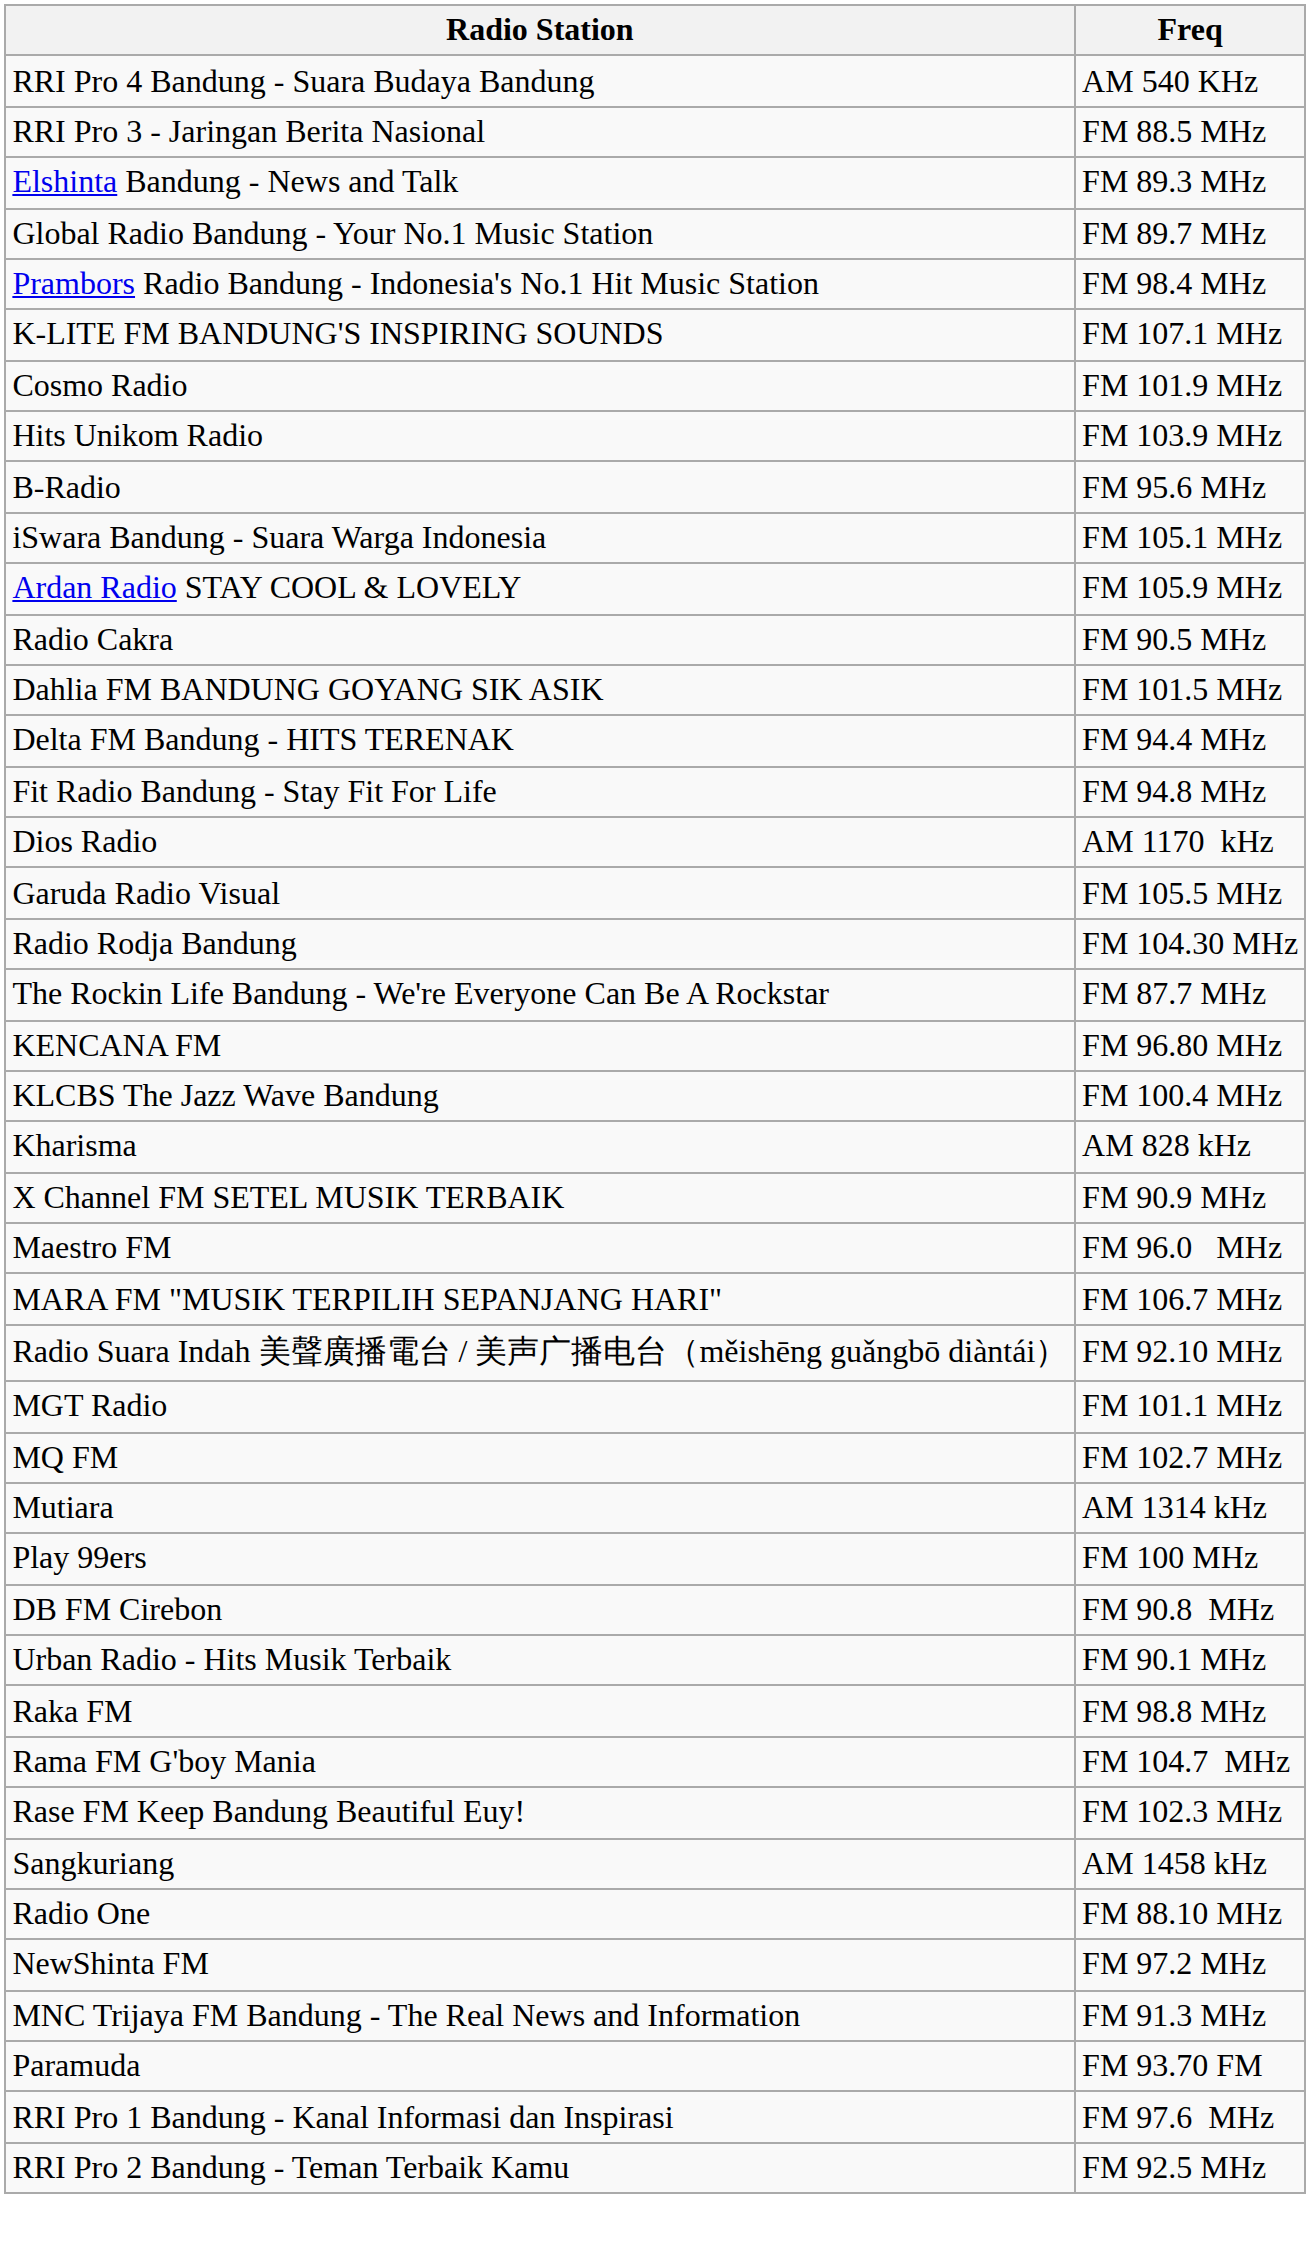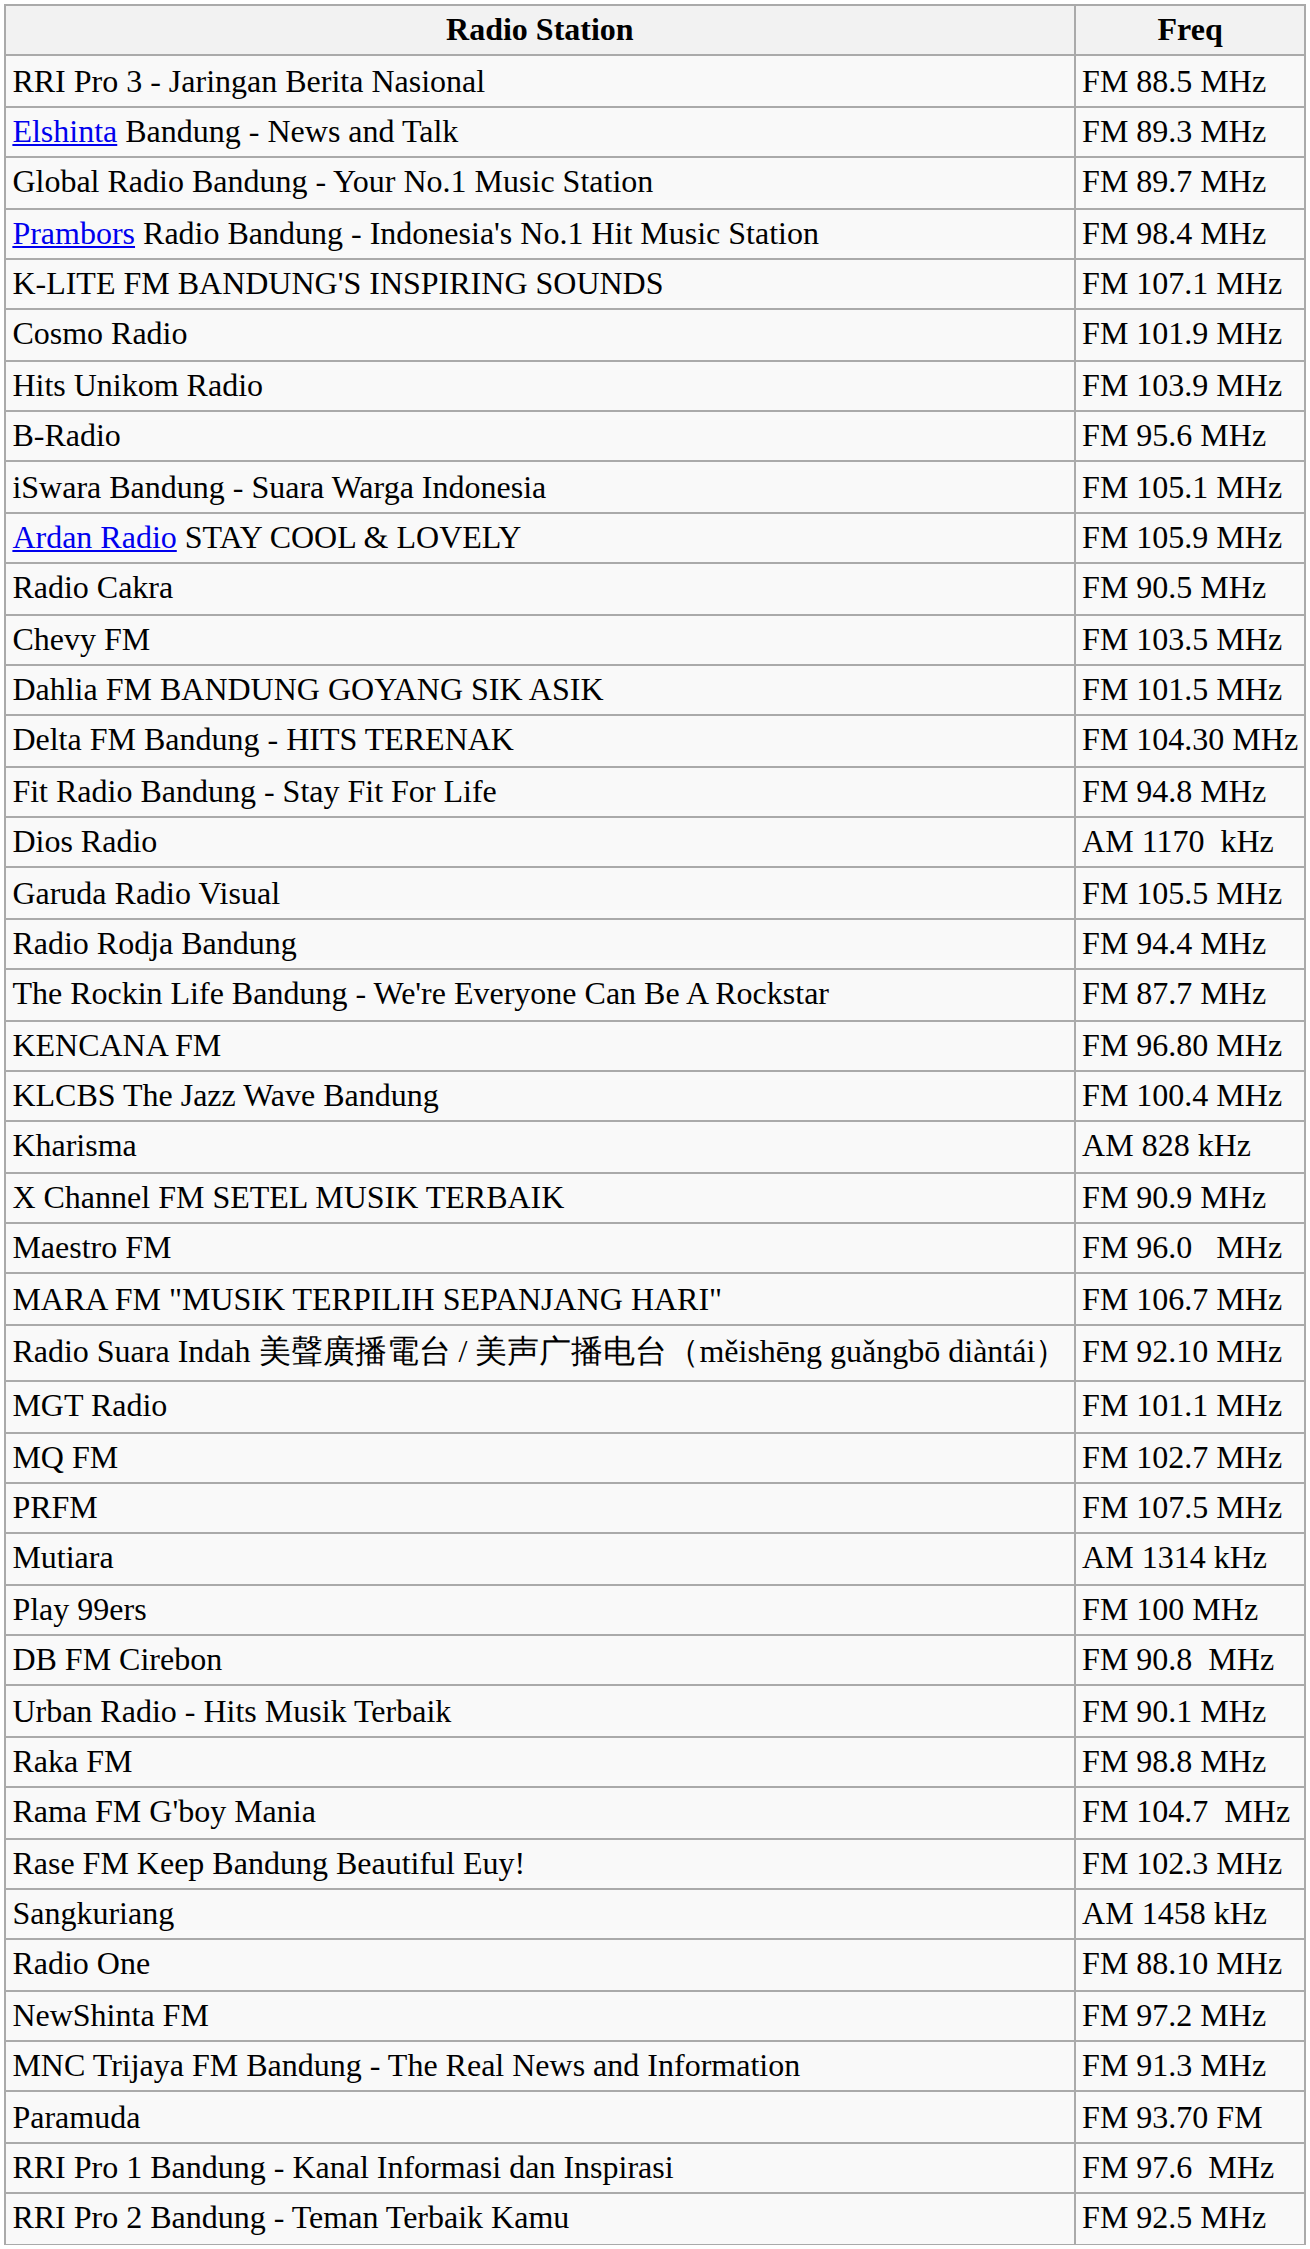 <table class="wikitable sortable">
 <tr>
 <th>Radio Station</th>
 <th>Freq</th>
-</tr>
-<tr>
-<td>RRI Pro 4 Bandung - Suara Budaya Bandung</td>
-<td>AM 540 KHz</td>
 </tr>
 <tr>
 <td>RRI Pro 3 - Jaringan Berita Nasional</td>
 <td>FM 88.5 MHz</td>
 </tr>
 <tr>
 <td><a href='#'>Elshinta</a> Bandung - News and Talk</td>
 <td>FM 89.3 MHz</td>
 </tr>
 <tr>
 <td>Global Radio Bandung - Your No.1 Music Station</td>
 <td>FM 89.7 MHz</td>
 </tr>
 <tr>
 <td><a href='#'>Prambors</a> Radio Bandung - Indonesia's No.1 Hit Music Station</td>
 <td>FM 98.4 MHz</td>
 </tr>
 <tr>
 <td>K-LITE FM  BANDUNG'S INSPIRING SOUNDS</td>
 <td>FM 107.1 MHz</td>
 </tr>
 <tr>
 <td>Cosmo Radio</td>
 <td>FM 101.9 MHz</td>
 </tr>
 <tr>
 <td>Hits Unikom Radio </td>
 <td>FM 103.9 MHz</td>
 </tr>
 <tr>
 <td>B-Radio</td>
 <td>FM 95.6 MHz</td>
 </tr>
 <tr>
 <td>iSwara Bandung - Suara Warga Indonesia</td>
 <td>FM 105.1 MHz</td>
 </tr>
 <tr>
 <td><a href='#'>Ardan Radio</a> STAY COOL & LOVELY</td>
 <td>FM 105.9 MHz</td>
 </tr>
 <tr>
 <td>Radio Cakra </td>
 <td>FM 90.5 MHz</td>
 </tr>
 <tr>
+<td>Chevy FM</td>
+<td>FM 103.5 MHz</td>
+</tr>
+<tr>
 <td>Dahlia FM BANDUNG GOYANG SIK ASIK</td>
 <td>FM 101.5 MHz</td>
 </tr>
 <tr>
 <td>Delta FM Bandung - HITS TERENAK</td>
-<td>FM 94.4 MHz</td>
+<td>FM 104.30 MHz</td>
 </tr>
 <tr>
 <td>Fit Radio Bandung - Stay Fit For Life</td>
 <td>FM 94.8 MHz</td>
 </tr>
 <tr>
 <td>Dios Radio</td>
 <td>AM 1170  kHz</td>
 </tr>
 <tr>
 <td>Garuda Radio Visual</td>
 <td>FM 105.5 MHz</td>
 </tr>
 <tr>
 <td>Radio Rodja Bandung</td>
-<td>FM 104.30 MHz</td>
+<td>FM 94.4 MHz</td>
 </tr>
 <tr>
 <td>The Rockin Life Bandung - We're Everyone Can Be A Rockstar</td>
 <td>FM 87.7 MHz</td>
 </tr>
 <tr>
 <td>KENCANA FM </td>
 <td>FM 96.80 MHz</td>
 </tr>
 <tr>
 <td>KLCBS The Jazz Wave Bandung </td>
 <td>FM 100.4 MHz</td>
 </tr>
 <tr>
 <td>Kharisma</td>
 <td>AM 828 kHz</td>
 </tr>
 <tr>
 <td>X Channel FM SETEL MUSIK TERBAIK</td>
 <td>FM 90.9 MHz</td>
 </tr>
 <tr>
 <td>Maestro FM</td>
 <td>FM 96.0   MHz</td>
 </tr>
 <tr>
 <td>MARA FM "MUSIK TERPILIH SEPANJANG HARI"</td>
 <td>FM 106.7 MHz</td>
 </tr>
 <tr>
 <td>Radio Suara Indah 美聲廣播電台 / 美声广播电台（měishēng guǎngbō diàntái）</td>
 <td>FM 92.10 MHz</td>
 </tr>
 <tr>
 <td>MGT Radio</td>
 <td>FM 101.1 MHz</td>
 </tr>
 <tr>
 <td>MQ FM</td>
 <td>FM 102.7 MHz</td>
+</tr>
+<tr>
+<td>PRFM </td>
+<td>FM 107.5 MHz</td>
 </tr>
 <tr>
 <td>Mutiara</td>
 <td>AM 1314 kHz</td>
 </tr>
 <tr>
 <td>Play 99ers</td>
 <td>FM 100 MHz</td>
 </tr>
 <tr>
 <td>DB FM Cirebon</td>
 <td>FM 90.8  MHz</td>
 </tr>
 <tr>
 <td>Urban Radio - Hits Musik Terbaik</td>
 <td>FM 90.1 MHz</td>
 </tr>
 <tr>
 <td>Raka FM</td>
 <td>FM 98.8 MHz</td>
 </tr>
 <tr>
 <td>Rama FM G'boy Mania</td>
 <td>FM 104.7  MHz</td>
 </tr>
 <tr>
 <td>Rase FM Keep Bandung Beautiful Euy!</td>
 <td>FM 102.3 MHz</td>
 </tr>
 <tr>
 <td>Sangkuriang</td>
 <td>AM 1458 kHz</td>
 </tr>
 <tr>
 <td>Radio One</td>
 <td>FM 88.10 MHz</td>
 </tr>
 <tr>
 <td>NewShinta FM</td>
 <td>FM 97.2 MHz</td>
 </tr>
 <tr>
 <td>MNC Trijaya FM Bandung - The Real News and Information</td>
 <td>FM 91.3 MHz</td>
 </tr>
 <tr>
 <td>Paramuda</td>
 <td>FM 93.70 FM</td>
 </tr>
 <tr>
 <td>RRI Pro 1 Bandung - Kanal Informasi dan Inspirasi</td>
 <td>FM 97.6  MHz</td>
 </tr>
 <tr>
 <td>RRI Pro 2 Bandung - Teman Terbaik Kamu</td>
 <td>FM 92.5 MHz</td>
 </tr>
 </table>
